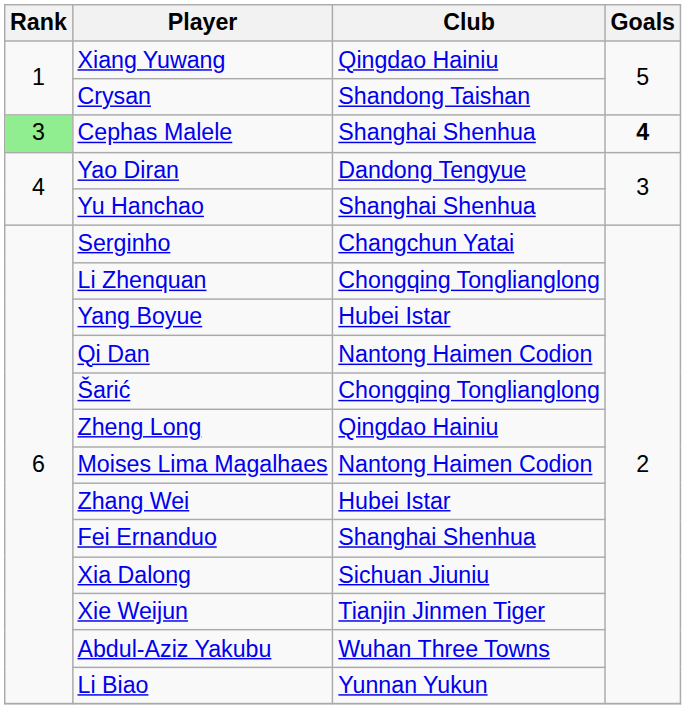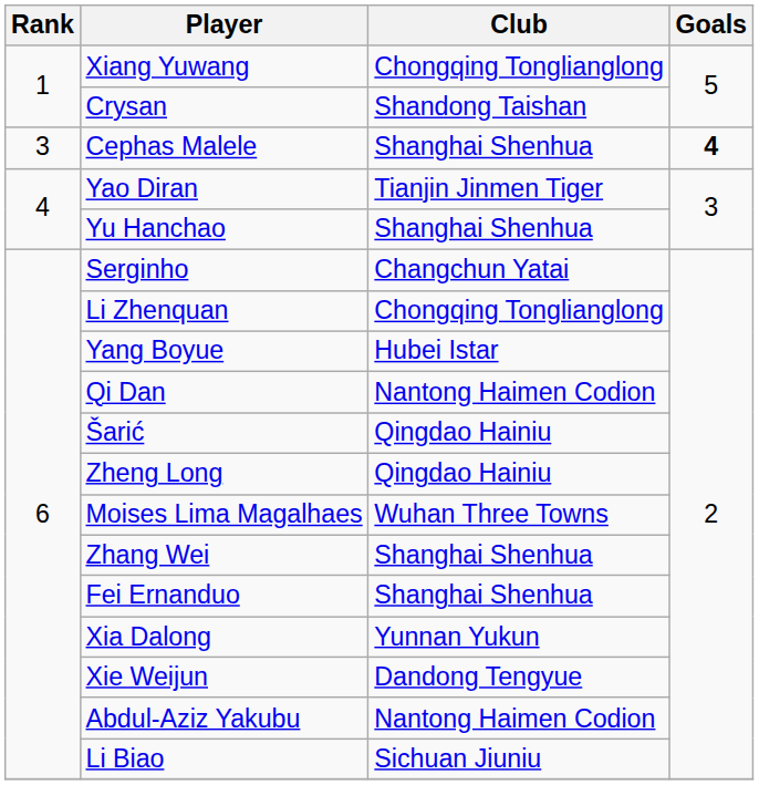 <table class="wikitable" style="text-align:center">
 <tr>
 <th>Rank</th>
 <th>Player</th>
 <th>Club</th>
 <th>Goals</th>
 </tr>
 <tr>
 <td rowspan="2">1</td>
 <td align="left"> <a href='#'>Xiang Yuwang</a></td>
-<td align="left"><a href='#'>Qingdao Hainiu</a></td>
+<td align="left"><a href='#'>Chongqing Tonglianglong</a></td>
 <td rowspan="2">5</td>
 </tr>
 <tr>
 <td align="left"> <a href='#'>Crysan</a></td>
 <td align="left"><a href='#'>Shandong Taishan</a></td>
 </tr>
 <tr>
-<td rowspan="1" style="background: lightgreen;">3</td>
+<td rowspan="1">3</td>
 <td align="left"> <a href='#'>Cephas Malele</a></td>
 <td align="left"><a href='#'>Shanghai Shenhua</a></td>
 <td rowspan="1"><strong>4</strong></td>
 </tr>
 <tr>
 <td rowspan="2">4</td>
 <td align="left"> <a href='#'>Yao Diran</a></td>
-<td align="left"><a href='#'>Dandong Tengyue</a></td>
+<td align="left"><a href='#'>Tianjin Jinmen Tiger</a></td>
 <td rowspan="2">3</td>
 </tr>
 <tr>
 <td align="left"> <a href='#'>Yu Hanchao</a></td>
 <td align="left"><a href='#'>Shanghai Shenhua</a></td>
 </tr>
 <tr>
 <td rowspan="13">6</td>
 <td align="left"> <a href='#'>Serginho</a></td>
 <td align="left"><a href='#'>Changchun Yatai</a></td>
 <td rowspan="13">2</td>
 </tr>
 <tr>
 <td align="left"> <a href='#'>Li Zhenquan</a></td>
 <td align="left"><a href='#'>Chongqing Tonglianglong</a></td>
 </tr>
 <tr>
 <td align="left"> <a href='#'>Yang Boyue</a></td>
 <td align="left"><a href='#'>Hubei Istar</a></td>
 </tr>
 <tr>
 <td align="left"> <a href='#'>Qi Dan</a></td>
 <td align="left"><a href='#'>Nantong Haimen Codion</a></td>
 </tr>
 <tr>
 <td align="left"> <a href='#'>Šarić</a></td>
-<td align="left"><a href='#'>Chongqing Tonglianglong</a></td>
+<td align="left"><a href='#'>Qingdao Hainiu</a></td>
 </tr>
 <tr>
 <td align="left"> <a href='#'>Zheng Long</a></td>
 <td align="left"><a href='#'>Qingdao Hainiu</a></td>
 </tr>
 <tr>
 <td align="left"> <a href='#'>Moises Lima Magalhaes</a></td>
-<td align="left"><a href='#'>Nantong Haimen Codion</a></td>
+<td align="left"><a href='#'>Wuhan Three Towns</a></td>
 </tr>
 <tr>
 <td align="left"> <a href='#'>Zhang Wei</a></td>
-<td align="left"><a href='#'>Hubei Istar</a></td>
+<td align="left"><a href='#'>Shanghai Shenhua</a></td>
 </tr>
 <tr>
 <td align="left"> <a href='#'>Fei Ernanduo</a></td>
 <td align="left"><a href='#'>Shanghai Shenhua</a></td>
 </tr>
 <tr>
 <td align="left"> <a href='#'>Xia Dalong</a></td>
-<td align="left"><a href='#'>Sichuan Jiuniu</a></td>
+<td align="left"><a href='#'>Yunnan Yukun</a></td>
 </tr>
 <tr>
 <td align="left"> <a href='#'>Xie Weijun</a></td>
-<td align="left"><a href='#'>Tianjin Jinmen Tiger</a></td>
+<td align="left"><a href='#'>Dandong Tengyue</a></td>
 </tr>
 <tr>
 <td align="left"> <a href='#'>Abdul-Aziz Yakubu</a></td>
-<td align="left"><a href='#'>Wuhan Three Towns</a></td>
+<td align="left"><a href='#'>Nantong Haimen Codion</a></td>
 </tr>
 <tr>
 <td align="left"> <a href='#'>Li Biao</a></td>
-<td align="left"><a href='#'>Yunnan Yukun</a></td>
+<td align="left"><a href='#'>Sichuan Jiuniu</a></td>
 </tr>
 <tr>
 </tr>
 </table>
